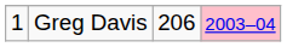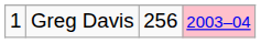 <table class="wikitable">
 <tr>
 </tr>
 <tr>
 <td>1</td>
 <td>Greg Davis</td>
-<td>206</td>
+<td>256</td>
 <td style="background: pink; font-size:80%;"><a href='#'>2003–04</a></td>
 </tr>
 </table>
